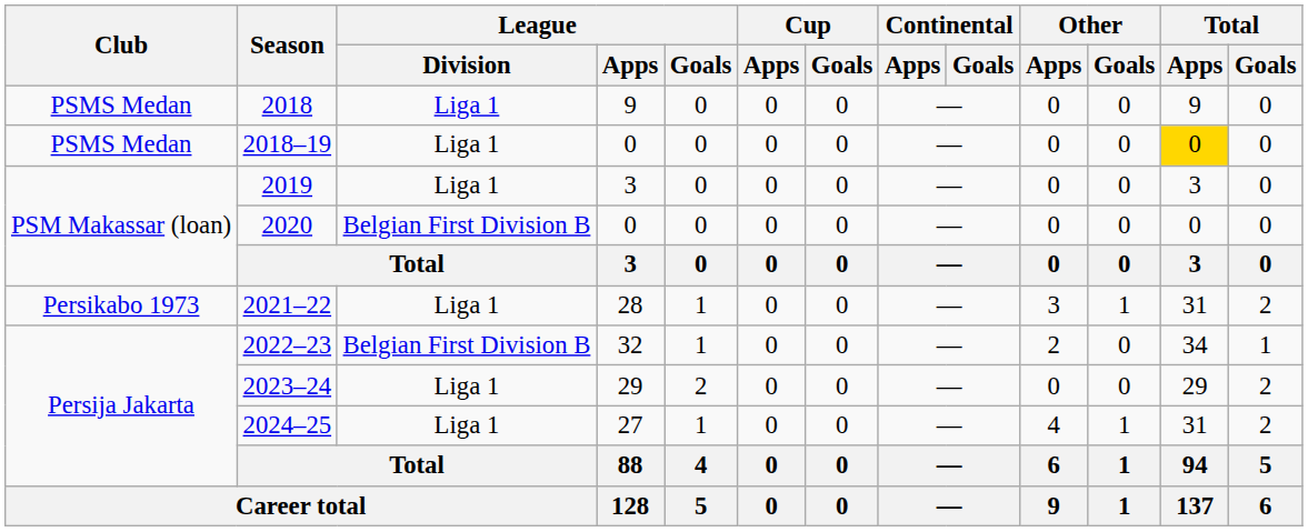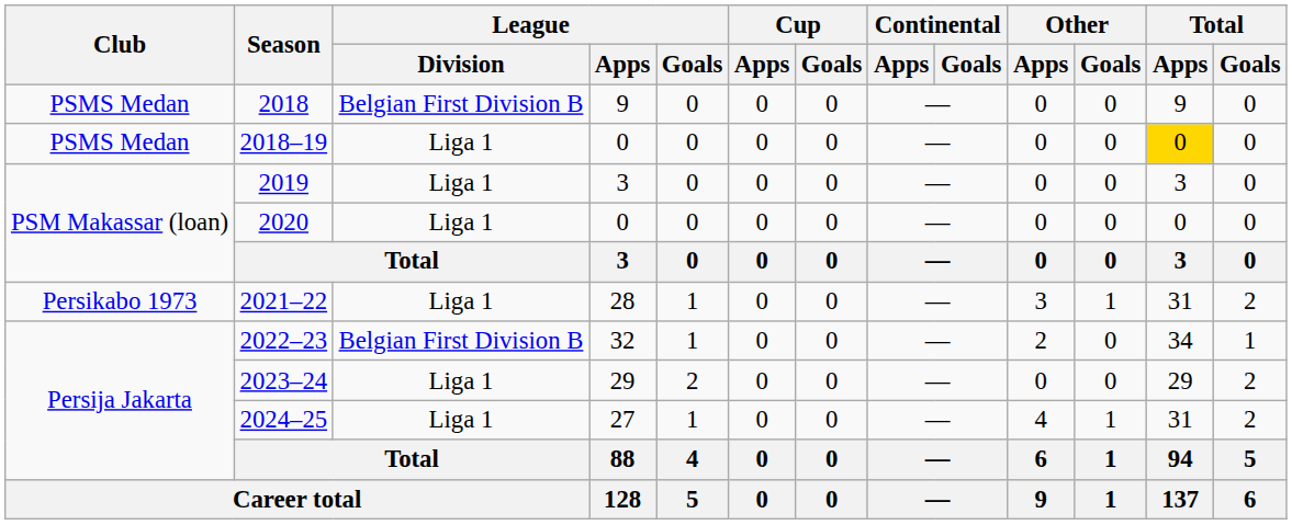 <table class="wikitable" style="text-align:center">
 <tr>
 <th rowspan="2">Club</th>
 <th rowspan="2">Season</th>
 <th colspan="3">League</th>
 <th colspan="2">Cup</th>
 <th colspan="2">Continental</th>
 <th colspan="2">Other</th>
 <th colspan="2">Total</th>
 </tr>
 <tr>
 <th>Division</th>
 <th>Apps</th>
 <th>Goals</th>
 <th>Apps</th>
 <th>Goals</th>
 <th>Apps</th>
 <th>Goals</th>
 <th>Apps</th>
 <th>Goals</th>
 <th>Apps</th>
 <th>Goals</th>
 </tr>
 <tr>
 <td rowspan="1" valign="center"><a href='#'>PSMS Medan</a></td>
 <td><a href='#'>2018</a></td>
-<td><a href='#'>Liga 1</a></td>
+<td><a href='#'>Belgian First Division B</a></td>
 <td>9</td>
 <td>0</td>
 <td>0</td>
 <td>0</td>
 <td colspan="2">—</td>
 <td>0</td>
 <td>0</td>
 <td>9</td>
 <td>0</td>
 </tr>
 <tr>
 <td rowspan="1" valign="center"><a href='#'>PSMS Medan</a></td>
 <td><a href='#'>2018–19</a></td>
 <td>Liga 1</td>
 <td>0</td>
 <td>0</td>
 <td>0</td>
 <td>0</td>
 <td colspan="2">—</td>
 <td>0</td>
 <td>0</td>
 <td style="background: gold;">0</td>
 <td>0</td>
 </tr>
 <tr>
 <td rowspan="3" valign="center"><a href='#'>PSM Makassar</a> (loan)</td>
 <td><a href='#'>2019</a></td>
 <td rowspan="1" valign="center">Liga 1</td>
 <td>3</td>
 <td>0</td>
 <td>0</td>
 <td>0</td>
 <td colspan="2">—</td>
 <td>0</td>
 <td>0</td>
 <td>3</td>
 <td>0</td>
 </tr>
 <tr>
 <td><a href='#'>2020</a></td>
-<td><a href='#'>Belgian First Division B</a></td>
+<td rowspan="1" valign="center">Liga 1</td>
 <td>0</td>
 <td>0</td>
 <td>0</td>
 <td>0</td>
 <td colspan="2">—</td>
 <td>0</td>
 <td>0</td>
 <td>0</td>
 <td>0</td>
 </tr>
 <tr>
 <th colspan="2">Total</th>
 <th>3</th>
 <th>0</th>
 <th>0</th>
 <th>0</th>
 <th colspan=2>—</th>
 <th>0</th>
 <th>0</th>
 <th>3</th>
 <th>0</th>
 </tr>
 <tr>
 <td rowspan="1" valign="center"><a href='#'>Persikabo 1973</a></td>
 <td><a href='#'>2021–22</a></td>
 <td>Liga 1</td>
 <td>28</td>
 <td>1</td>
 <td>0</td>
 <td>0</td>
 <td colspan="2">—</td>
 <td>3</td>
 <td>1</td>
 <td>31</td>
 <td>2</td>
 </tr>
 <tr>
 <td rowspan="4" valign="center"><a href='#'>Persija Jakarta</a></td>
 <td><a href='#'>2022–23</a></td>
 <td><a href='#'>Belgian First Division B</a></td>
 <td>32</td>
 <td>1</td>
 <td>0</td>
 <td>0</td>
 <td colspan="2">—</td>
 <td>2</td>
 <td>0</td>
 <td>34</td>
 <td>1</td>
 </tr>
 <tr>
 <td><a href='#'>2023–24</a></td>
 <td>Liga 1</td>
 <td>29</td>
 <td>2</td>
 <td>0</td>
 <td>0</td>
 <td colspan="2">—</td>
 <td>0</td>
 <td>0</td>
 <td>29</td>
 <td>2</td>
 </tr>
 <tr>
 <td><a href='#'>2024–25</a></td>
 <td>Liga 1</td>
 <td>27</td>
 <td>1</td>
 <td>0</td>
 <td>0</td>
 <td colspan="2">—</td>
 <td>4</td>
 <td>1</td>
 <td>31</td>
 <td>2</td>
 </tr>
 <tr>
 <th colspan="2">Total</th>
 <th>88</th>
 <th>4</th>
 <th>0</th>
 <th>0</th>
 <th colspan=2>—</th>
 <th>6</th>
 <th>1</th>
 <th>94</th>
 <th>5</th>
 </tr>
 <tr>
 <th colspan="3">Career total</th>
 <th>128</th>
 <th>5</th>
 <th>0</th>
 <th>0</th>
 <th colspan=2>—</th>
 <th>9</th>
 <th>1</th>
 <th>137</th>
 <th>6</th>
 </tr>
 </table>
